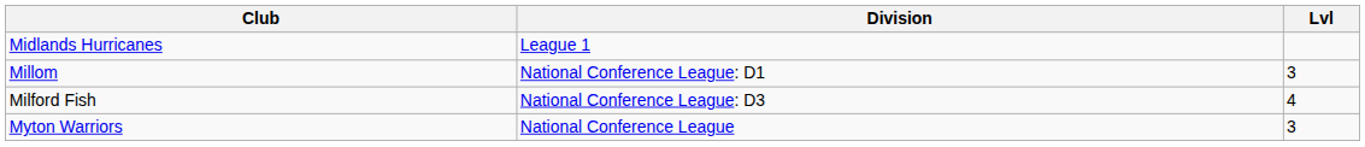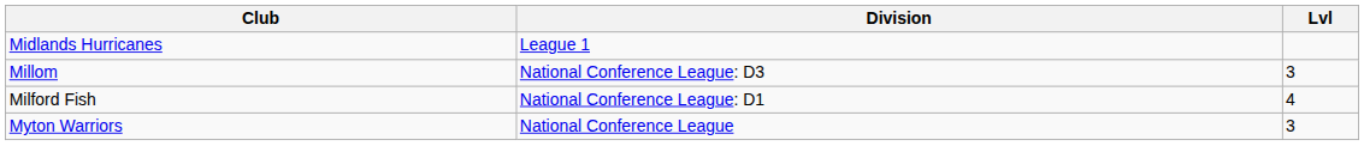 <table class="wikitable sortable" width=100% style="font-size:98%">
 <tr>
 <th width=20%>Club</th>
 <th width=30%>Division</th>
 <th width=3%>Lvl</th>
 </tr>
 <tr>
 <td><a href='#'>Midlands Hurricanes</a></td>
 <td><a href='#'>League 1</a></td>
 <td></td>
 </tr>
 <tr>
 <td><a href='#'>Millom</a></td>
-<td><a href='#'>National Conference League</a>: D1</td>
+<td><a href='#'>National Conference League</a>: D3</td>
 <td>3</td>
 </tr>
 <tr>
 <td>Milford Fish</td>
-<td><a href='#'>National Conference League</a>: D3</td>
+<td><a href='#'>National Conference League</a>: D1</td>
 <td>4</td>
 </tr>
 <tr>
 <td><a href='#'>Myton Warriors</a></td>
 <td><a href='#'>National Conference League</a></td>
 <td>3</td>
 </tr>
 </table>
